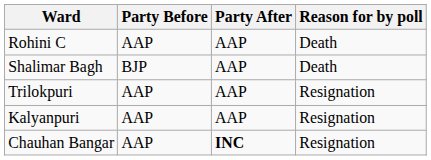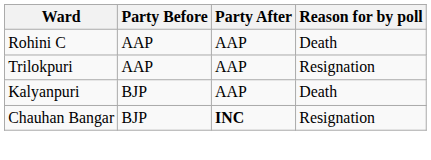 <table class="wikitable">
 <tr>
 <th>Ward</th>
 <th>Party Before</th>
 <th>Party After</th>
 <th>Reason for by poll</th>
 </tr>
 <tr>
 <td>Rohini C</td>
 <td>AAP</td>
 <td>AAP</td>
 <td>Death</td>
 </tr>
 <tr>
-<td>Shalimar Bagh</td>
-<td>BJP</td>
-<td>AAP</td>
-<td>Death</td>
-</tr>
-<tr>
 <td>Trilokpuri</td>
 <td>AAP</td>
 <td>AAP</td>
 <td>Resignation</td>
 </tr>
 <tr>
 <td>Kalyanpuri</td>
+<td>BJP</td>
 <td>AAP</td>
-<td>AAP</td>
-<td>Resignation</td>
+<td>Death</td>
 </tr>
 <tr>
 <td>Chauhan Bangar</td>
-<td>AAP</td>
+<td>BJP</td>
 <td><strong>INC</strong></td>
 <td>Resignation</td>
 </tr>
 </table>
